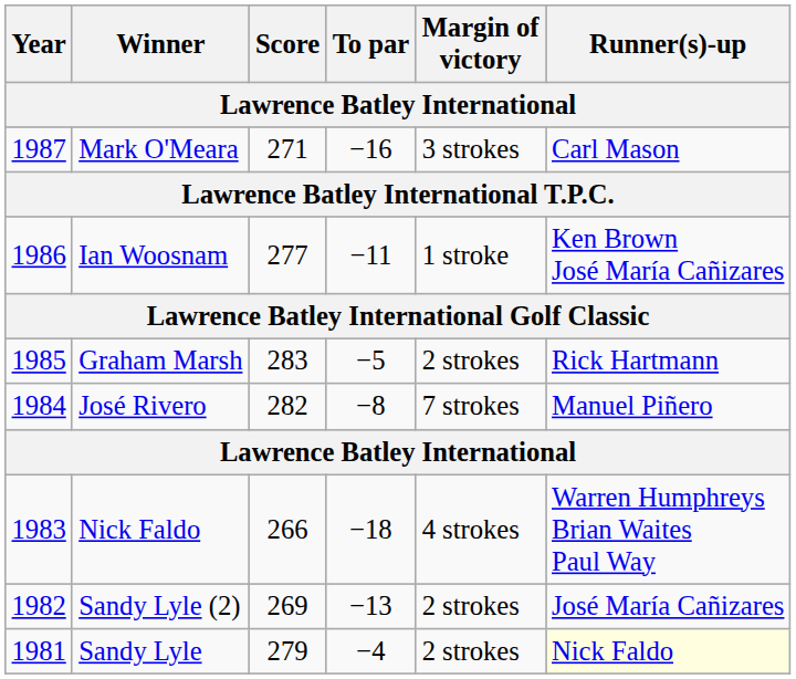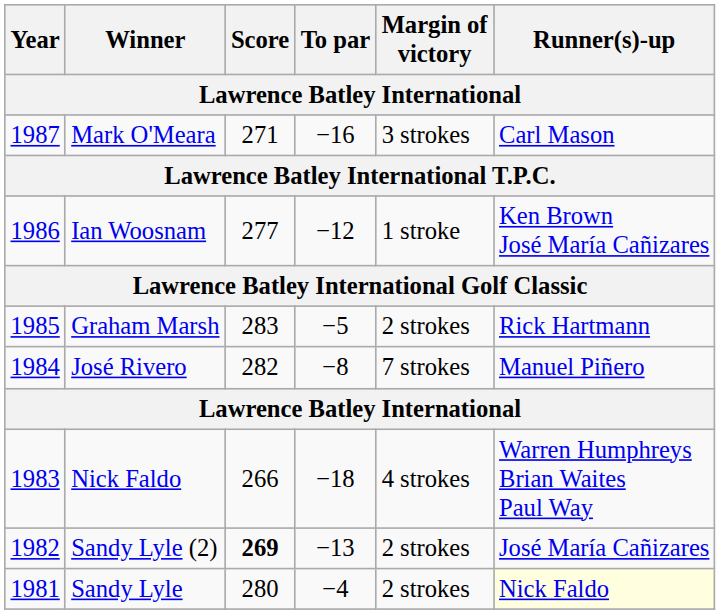 <table class="wikitable" style="font-size:95%">
 <tr>
 <th>Year</th>
 <th>Winner</th>
 <th>Score</th>
 <th>To par</th>
 <th>Margin of<br>victory</th>
 <th>Runner(s)-up</th>
 </tr>
 <tr>
 <th colspan=7>Lawrence Batley International</th>
 </tr>
 <tr>
 <td><a href='#'>1987</a></td>
 <td> <a href='#'>Mark O'Meara</a></td>
 <td align=center>271</td>
 <td align=center>−16</td>
 <td>3 strokes</td>
 <td> <a href='#'>Carl Mason</a></td>
 </tr>
 <tr>
 <th colspan=7>Lawrence Batley International T.P.C.</th>
 </tr>
 <tr>
 <td><a href='#'>1986</a></td>
 <td> <a href='#'>Ian Woosnam</a></td>
 <td align=center>277</td>
-<td align=center>−11</td>
+<td align=center>−12</td>
 <td>1 stroke</td>
 <td> <a href='#'>Ken Brown</a><br> <a href='#'>José María Cañizares</a></td>
 </tr>
 <tr>
 <th colspan=7>Lawrence Batley International Golf Classic</th>
 </tr>
 <tr>
 <td><a href='#'>1985</a></td>
 <td> <a href='#'>Graham Marsh</a></td>
 <td align=center>283</td>
 <td align=center>−5</td>
 <td>2 strokes</td>
 <td> <a href='#'>Rick Hartmann</a></td>
 </tr>
 <tr>
 <td><a href='#'>1984</a></td>
 <td> <a href='#'>José Rivero</a></td>
 <td align=center>282</td>
 <td align=center>−8</td>
 <td>7 strokes</td>
 <td> <a href='#'>Manuel Piñero</a></td>
 </tr>
 <tr>
 <th colspan=7>Lawrence Batley International</th>
 </tr>
 <tr>
 <td><a href='#'>1983</a></td>
 <td> <a href='#'>Nick Faldo</a></td>
 <td align=center>266</td>
 <td align=center>−18</td>
 <td>4 strokes</td>
 <td> <a href='#'>Warren Humphreys</a><br> <a href='#'>Brian Waites</a><br> <a href='#'>Paul Way</a></td>
 </tr>
 <tr>
 <td><a href='#'>1982</a></td>
 <td> <a href='#'>Sandy Lyle</a> (2)</td>
-<td align=center>269</td>
+<td align=center><strong>269</strong></td>
 <td align=center>−13</td>
 <td>2 strokes</td>
 <td> <a href='#'>José María Cañizares</a></td>
 </tr>
 <tr>
 <td><a href='#'>1981</a></td>
 <td> <a href='#'>Sandy Lyle</a></td>
-<td align=center>279</td>
+<td align=center>280</td>
 <td align=center>−4</td>
 <td>2 strokes</td>
 <td style="background: lightyellow;"> <a href='#'>Nick Faldo</a></td>
 </tr>
 </table>
